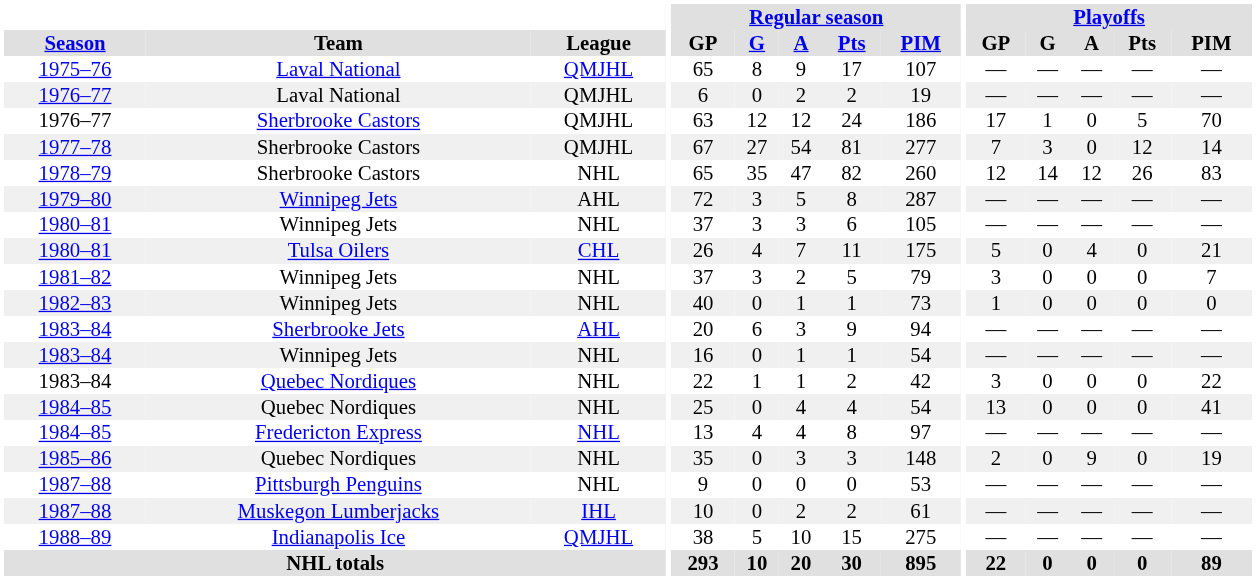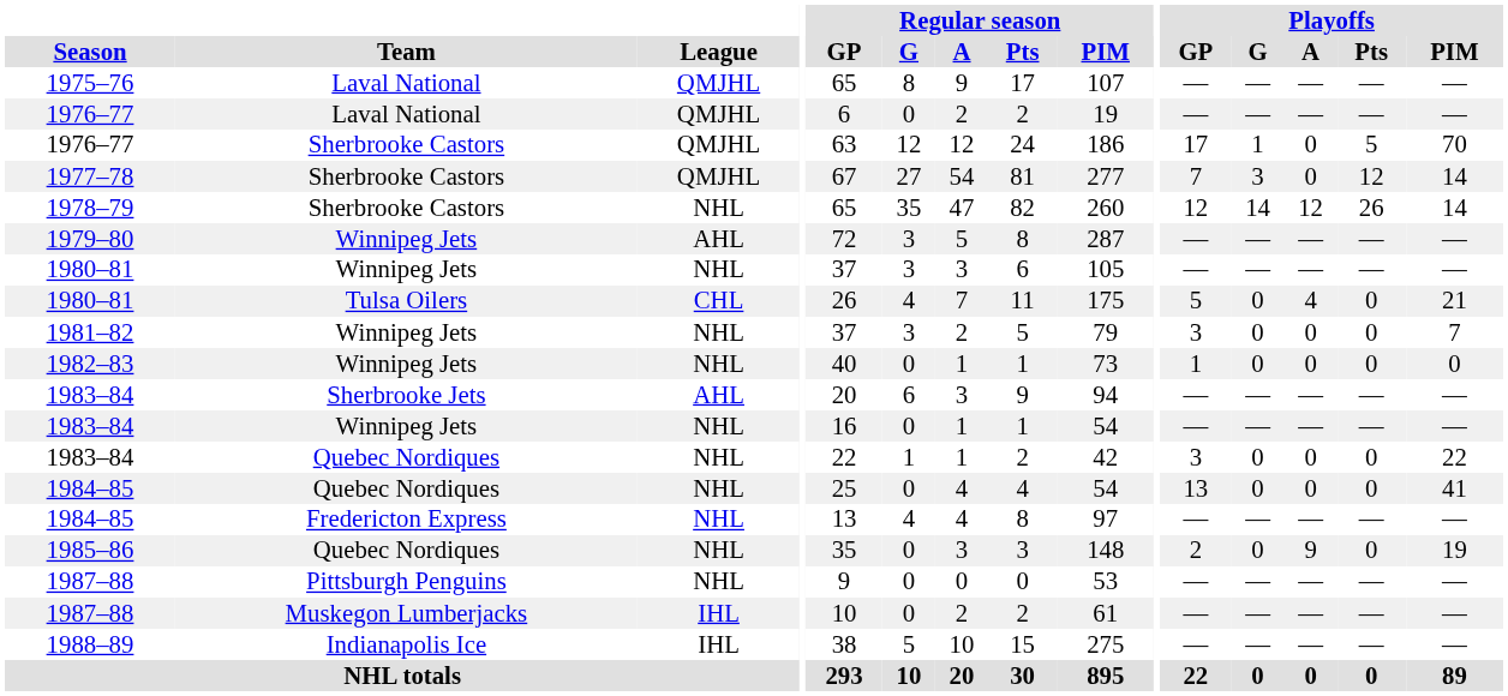 <table border="0" cellpadding="1" cellspacing="0" style="text-align:center; width:60em">
 <tr bgcolor="#e0e0e0">
 <th colspan="3" bgcolor="#ffffff"></th>
 <th rowspan="100" bgcolor="#ffffff"></th>
 <th colspan="5"><a href='#'>Regular season</a></th>
 <th rowspan="100" bgcolor="#ffffff"></th>
 <th colspan="5"><a href='#'>Playoffs</a></th>
 </tr>
 <tr bgcolor="#e0e0e0">
 <th><a href='#'>Season</a></th>
 <th>Team</th>
 <th>League</th>
 <th>GP</th>
 <th><a href='#'>G</a></th>
 <th><a href='#'>A</a></th>
 <th><a href='#'>Pts</a></th>
 <th><a href='#'>PIM</a></th>
 <th>GP</th>
 <th>G</th>
 <th>A</th>
 <th>Pts</th>
 <th>PIM</th>
 </tr>
 <tr>
 <td><a href='#'>1975–76</a></td>
 <td><a href='#'>Laval National</a></td>
 <td><a href='#'>QMJHL</a></td>
 <td>65</td>
 <td>8</td>
 <td>9</td>
 <td>17</td>
 <td>107</td>
 <td>—</td>
 <td>—</td>
 <td>—</td>
 <td>—</td>
 <td>—</td>
 </tr>
 <tr bgcolor="#f0f0f0">
 <td><a href='#'>1976–77</a></td>
 <td>Laval National</td>
 <td>QMJHL</td>
 <td>6</td>
 <td>0</td>
 <td>2</td>
 <td>2</td>
 <td>19</td>
 <td>—</td>
 <td>—</td>
 <td>—</td>
 <td>—</td>
 <td>—</td>
 </tr>
 <tr>
 <td>1976–77</td>
 <td><a href='#'>Sherbrooke Castors</a></td>
 <td>QMJHL</td>
 <td>63</td>
 <td>12</td>
 <td>12</td>
 <td>24</td>
 <td>186</td>
 <td>17</td>
 <td>1</td>
 <td>0</td>
 <td>5</td>
 <td>70</td>
 </tr>
 <tr bgcolor="#f0f0f0">
 <td><a href='#'>1977–78</a></td>
 <td>Sherbrooke Castors</td>
 <td>QMJHL</td>
 <td>67</td>
 <td>27</td>
 <td>54</td>
 <td>81</td>
 <td>277</td>
 <td>7</td>
 <td>3</td>
 <td>0</td>
 <td>12</td>
 <td>14</td>
 </tr>
 <tr>
 <td><a href='#'>1978–79</a></td>
 <td>Sherbrooke Castors</td>
 <td>NHL</td>
 <td>65</td>
 <td>35</td>
 <td>47</td>
 <td>82</td>
 <td>260</td>
 <td>12</td>
 <td>14</td>
 <td>12</td>
 <td>26</td>
-<td>83</td>
+<td>14</td>
 </tr>
 <tr bgcolor="#f0f0f0">
 <td><a href='#'>1979–80</a></td>
 <td><a href='#'>Winnipeg Jets</a></td>
 <td>AHL</td>
 <td>72</td>
 <td>3</td>
 <td>5</td>
 <td>8</td>
 <td>287</td>
 <td>—</td>
 <td>—</td>
 <td>—</td>
 <td>—</td>
 <td>—</td>
 </tr>
 <tr>
 <td><a href='#'>1980–81</a></td>
 <td>Winnipeg Jets</td>
 <td>NHL</td>
 <td>37</td>
 <td>3</td>
 <td>3</td>
 <td>6</td>
 <td>105</td>
 <td>—</td>
 <td>—</td>
 <td>—</td>
 <td>—</td>
 <td>—</td>
 </tr>
 <tr bgcolor="#f0f0f0">
 <td><a href='#'>1980–81</a></td>
 <td><a href='#'>Tulsa Oilers</a></td>
 <td><a href='#'>CHL</a></td>
 <td>26</td>
 <td>4</td>
 <td>7</td>
 <td>11</td>
 <td>175</td>
 <td>5</td>
 <td>0</td>
 <td>4</td>
 <td>0</td>
 <td>21</td>
 </tr>
 <tr>
 <td><a href='#'>1981–82</a></td>
 <td>Winnipeg Jets</td>
 <td>NHL</td>
 <td>37</td>
 <td>3</td>
 <td>2</td>
 <td>5</td>
 <td>79</td>
 <td>3</td>
 <td>0</td>
 <td>0</td>
 <td>0</td>
 <td>7</td>
 </tr>
 <tr bgcolor="#f0f0f0">
 <td><a href='#'>1982–83</a></td>
 <td>Winnipeg Jets</td>
 <td>NHL</td>
 <td>40</td>
 <td>0</td>
 <td>1</td>
 <td>1</td>
 <td>73</td>
 <td>1</td>
 <td>0</td>
 <td>0</td>
 <td>0</td>
 <td>0</td>
 </tr>
 <tr>
 <td><a href='#'>1983–84</a></td>
 <td><a href='#'>Sherbrooke Jets</a></td>
 <td><a href='#'>AHL</a></td>
 <td>20</td>
 <td>6</td>
 <td>3</td>
 <td>9</td>
 <td>94</td>
 <td>—</td>
 <td>—</td>
 <td>—</td>
 <td>—</td>
 <td>—</td>
 </tr>
 <tr bgcolor="#f0f0f0">
 <td><a href='#'>1983–84</a></td>
 <td>Winnipeg Jets</td>
 <td>NHL</td>
 <td>16</td>
 <td>0</td>
 <td>1</td>
 <td>1</td>
 <td>54</td>
 <td>—</td>
 <td>—</td>
 <td>—</td>
 <td>—</td>
 <td>—</td>
 </tr>
 <tr>
 <td>1983–84</td>
 <td><a href='#'>Quebec Nordiques</a></td>
 <td>NHL</td>
 <td>22</td>
 <td>1</td>
 <td>1</td>
 <td>2</td>
 <td>42</td>
 <td>3</td>
 <td>0</td>
 <td>0</td>
 <td>0</td>
 <td>22</td>
 </tr>
 <tr bgcolor="#f0f0f0">
 <td><a href='#'>1984–85</a></td>
 <td>Quebec Nordiques</td>
 <td>NHL</td>
 <td>25</td>
 <td>0</td>
 <td>4</td>
 <td>4</td>
 <td>54</td>
 <td>13</td>
 <td>0</td>
 <td>0</td>
 <td>0</td>
 <td>41</td>
 </tr>
 <tr>
 <td><a href='#'>1984–85</a></td>
 <td><a href='#'>Fredericton Express</a></td>
 <td><a href='#'>NHL</a></td>
 <td>13</td>
 <td>4</td>
 <td>4</td>
 <td>8</td>
 <td>97</td>
 <td>—</td>
 <td>—</td>
 <td>—</td>
 <td>—</td>
 <td>—</td>
 </tr>
 <tr bgcolor="#f0f0f0">
 <td><a href='#'>1985–86</a></td>
 <td>Quebec Nordiques</td>
 <td>NHL</td>
 <td>35</td>
 <td>0</td>
 <td>3</td>
 <td>3</td>
 <td>148</td>
 <td>2</td>
 <td>0</td>
 <td>9</td>
 <td>0</td>
 <td>19</td>
 </tr>
 <tr>
 <td><a href='#'>1987–88</a></td>
 <td><a href='#'>Pittsburgh Penguins</a></td>
 <td>NHL</td>
 <td>9</td>
 <td>0</td>
 <td>0</td>
 <td>0</td>
 <td>53</td>
 <td>—</td>
 <td>—</td>
 <td>—</td>
 <td>—</td>
 <td>—</td>
 </tr>
 <tr bgcolor="#f0f0f0">
 <td><a href='#'>1987–88</a></td>
 <td><a href='#'>Muskegon Lumberjacks</a></td>
 <td><a href='#'>IHL</a></td>
 <td>10</td>
 <td>0</td>
 <td>2</td>
 <td>2</td>
 <td>61</td>
 <td>—</td>
 <td>—</td>
 <td>—</td>
 <td>—</td>
 <td>—</td>
 </tr>
 <tr>
 <td><a href='#'>1988–89</a></td>
 <td><a href='#'>Indianapolis Ice</a></td>
-<td><a href='#'>QMJHL</a></td>
+<td>IHL</td>
 <td>38</td>
 <td>5</td>
 <td>10</td>
 <td>15</td>
 <td>275</td>
 <td>—</td>
 <td>—</td>
 <td>—</td>
 <td>—</td>
 <td>—</td>
 </tr>
 <tr bgcolor="#e0e0e0">
 <th colspan="3">NHL totals</th>
 <th>293</th>
 <th>10</th>
 <th>20</th>
 <th>30</th>
 <th>895</th>
 <th>22</th>
 <th>0</th>
 <th>0</th>
 <th>0</th>
 <th>89</th>
 </tr>
 </table>
